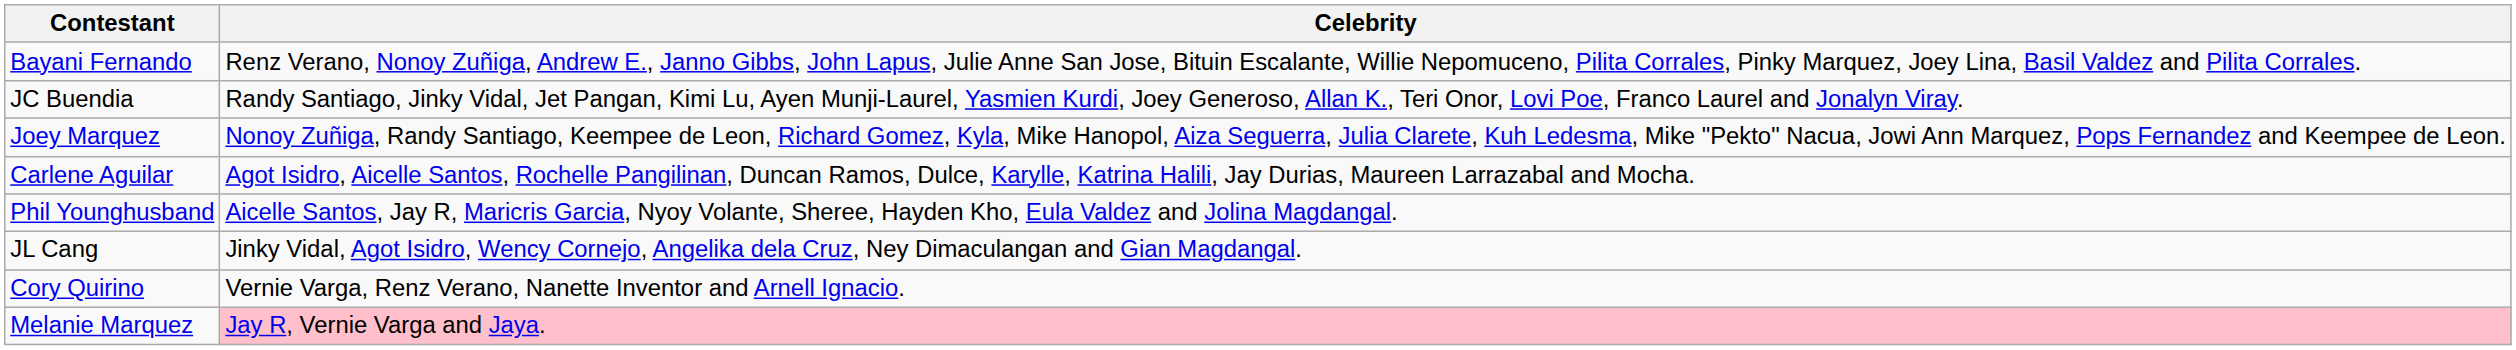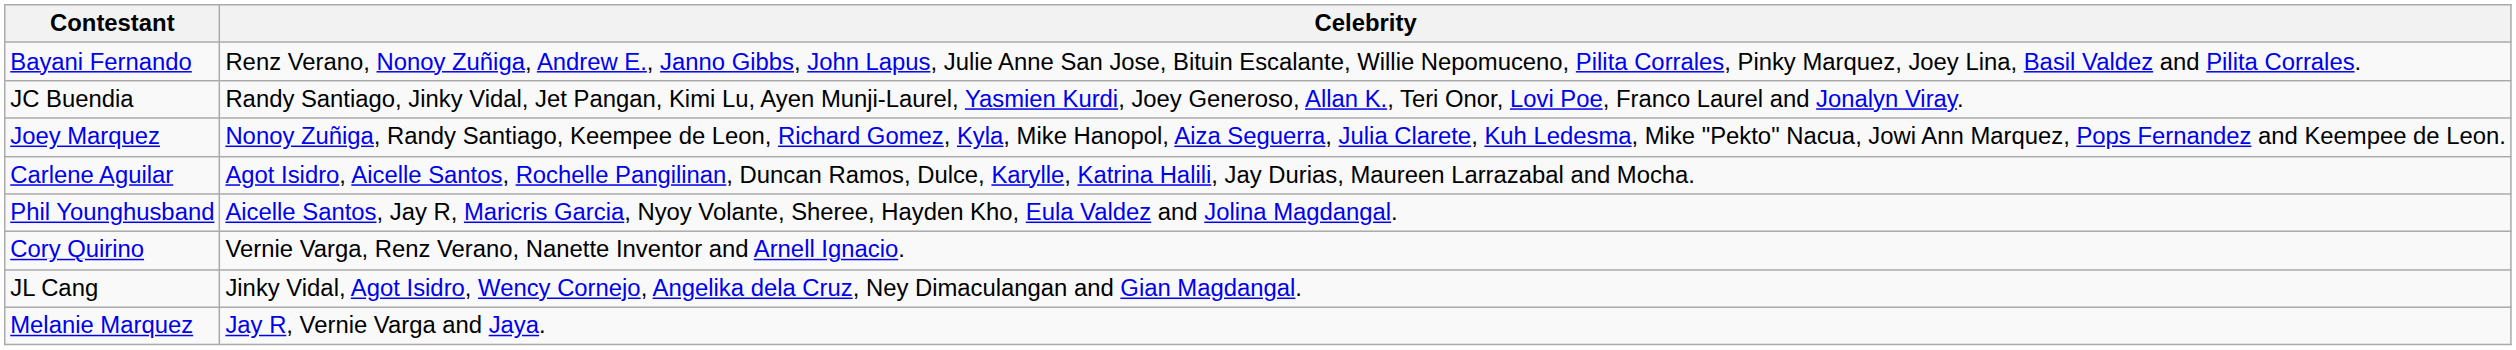 <table class="wikitable">
 <tr>
 <th>Contestant</th>
 <th>Celebrity</th>
 </tr>
 <tr>
 <td><a href='#'>Bayani Fernando</a></td>
 <td>Renz Verano, <a href='#'>Nonoy Zuñiga</a>, <a href='#'>Andrew E.</a>, <a href='#'>Janno Gibbs</a>, <a href='#'>John Lapus</a>, Julie Anne San Jose, Bituin Escalante, Willie Nepomuceno, <a href='#'>Pilita Corrales</a>, Pinky Marquez, Joey Lina, <a href='#'>Basil Valdez</a> and <a href='#'>Pilita Corrales</a>.</td>
 </tr>
 <tr>
 <td>JC Buendia</td>
 <td>Randy Santiago, Jinky Vidal, Jet Pangan, Kimi Lu,  Ayen Munji-Laurel, <a href='#'>Yasmien Kurdi</a>, Joey Generoso, <a href='#'>Allan K.</a>, Teri Onor, <a href='#'>Lovi Poe</a>, Franco Laurel and <a href='#'>Jonalyn Viray</a>.</td>
 </tr>
 <tr>
 <td><a href='#'>Joey Marquez</a></td>
 <td><a href='#'>Nonoy Zuñiga</a>, Randy Santiago, Keempee de Leon, <a href='#'>Richard Gomez</a>, <a href='#'>Kyla</a>, Mike Hanopol, <a href='#'>Aiza Seguerra</a>, <a href='#'>Julia Clarete</a>, <a href='#'>Kuh Ledesma</a>, Mike "Pekto" Nacua, Jowi Ann Marquez, <a href='#'>Pops Fernandez</a> and Keempee de Leon.</td>
 </tr>
 <tr>
 <td><a href='#'>Carlene Aguilar</a></td>
 <td><a href='#'>Agot Isidro</a>, <a href='#'>Aicelle Santos</a>, <a href='#'>Rochelle Pangilinan</a>, Duncan Ramos, Dulce, <a href='#'>Karylle</a>, <a href='#'>Katrina Halili</a>, Jay Durias, Maureen Larrazabal and Mocha.</td>
 </tr>
 <tr>
 <td><a href='#'>Phil Younghusband</a></td>
 <td><a href='#'>Aicelle Santos</a>, Jay R, <a href='#'>Maricris Garcia</a>, Nyoy Volante, Sheree, Hayden Kho, <a href='#'>Eula Valdez</a> and <a href='#'>Jolina Magdangal</a>.</td>
 </tr>
 <tr>
+<td><a href='#'>Cory Quirino</a></td>
+<td>Vernie Varga, Renz Verano, Nanette Inventor and <a href='#'>Arnell Ignacio</a>.</td>
+</tr>
+<tr>
 <td>JL Cang</td>
 <td>Jinky Vidal, <a href='#'>Agot Isidro</a>, <a href='#'>Wency Cornejo</a>, <a href='#'>Angelika dela Cruz</a>, Ney Dimaculangan and <a href='#'>Gian Magdangal</a>.</td>
 </tr>
 <tr>
-<td><a href='#'>Cory Quirino</a></td>
-<td>Vernie Varga, Renz Verano, Nanette Inventor and <a href='#'>Arnell Ignacio</a>.</td>
-</tr>
-<tr>
 <td><a href='#'>Melanie Marquez</a></td>
-<td style="background: pink;"><a href='#'>Jay R</a>, Vernie Varga and <a href='#'>Jaya</a>.</td>
+<td><a href='#'>Jay R</a>, Vernie Varga and <a href='#'>Jaya</a>.</td>
 </tr>
 </table>
